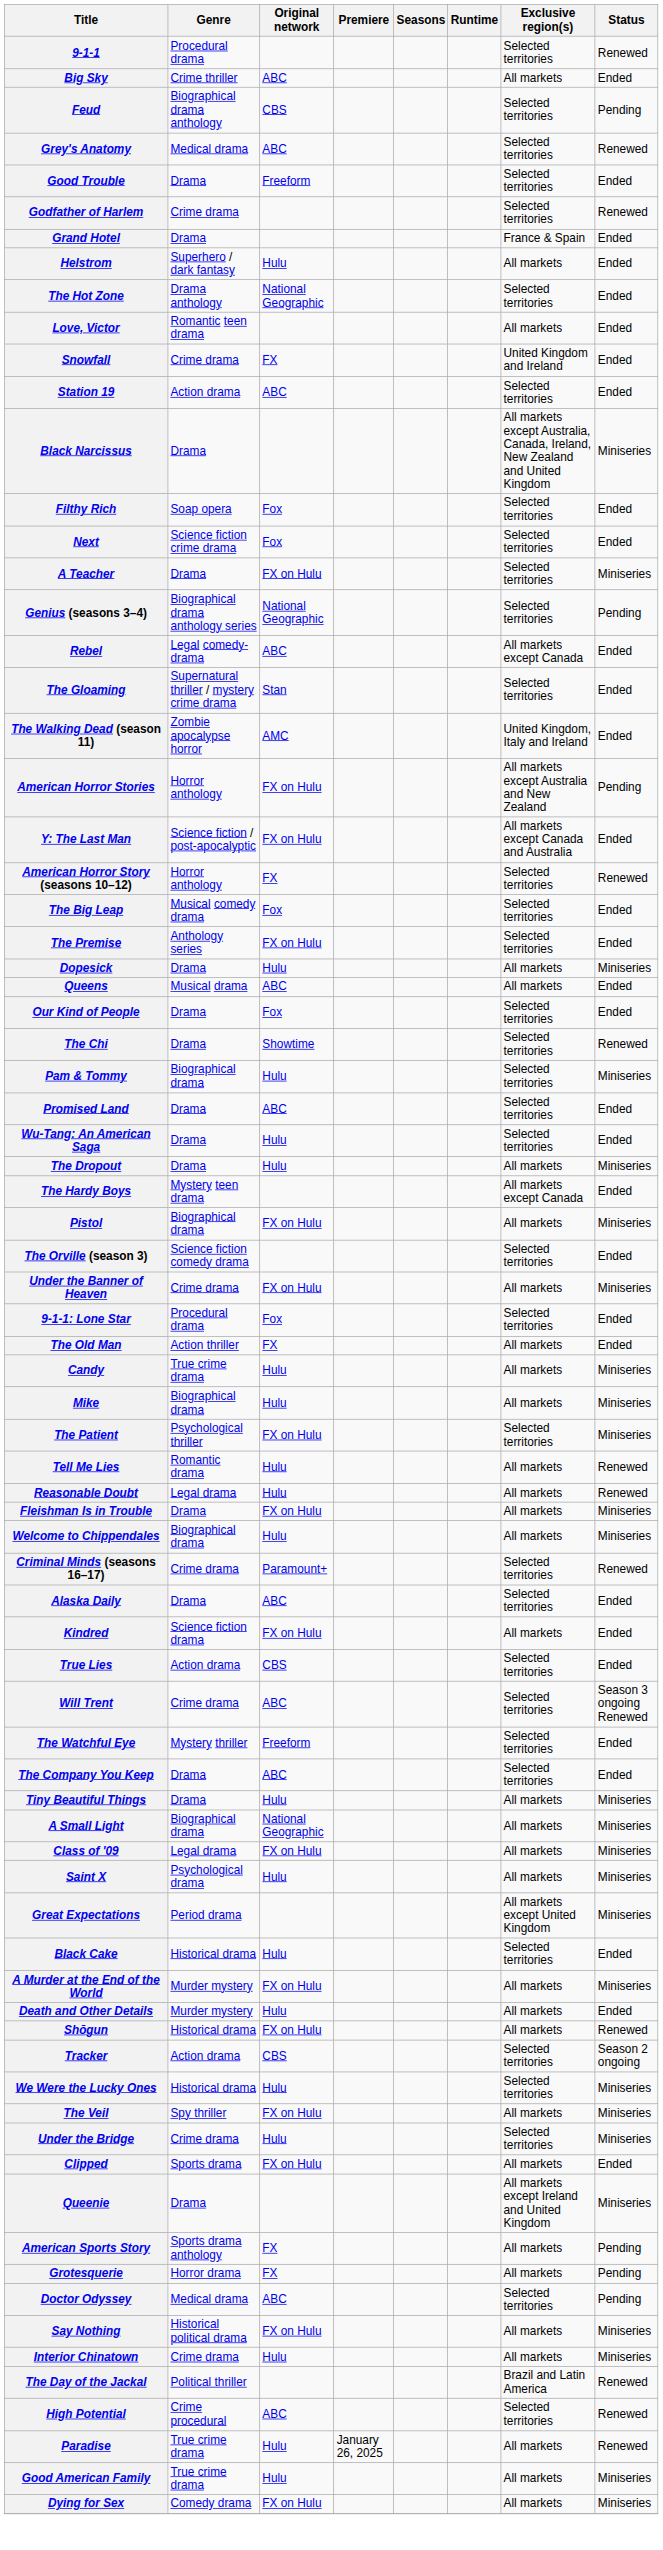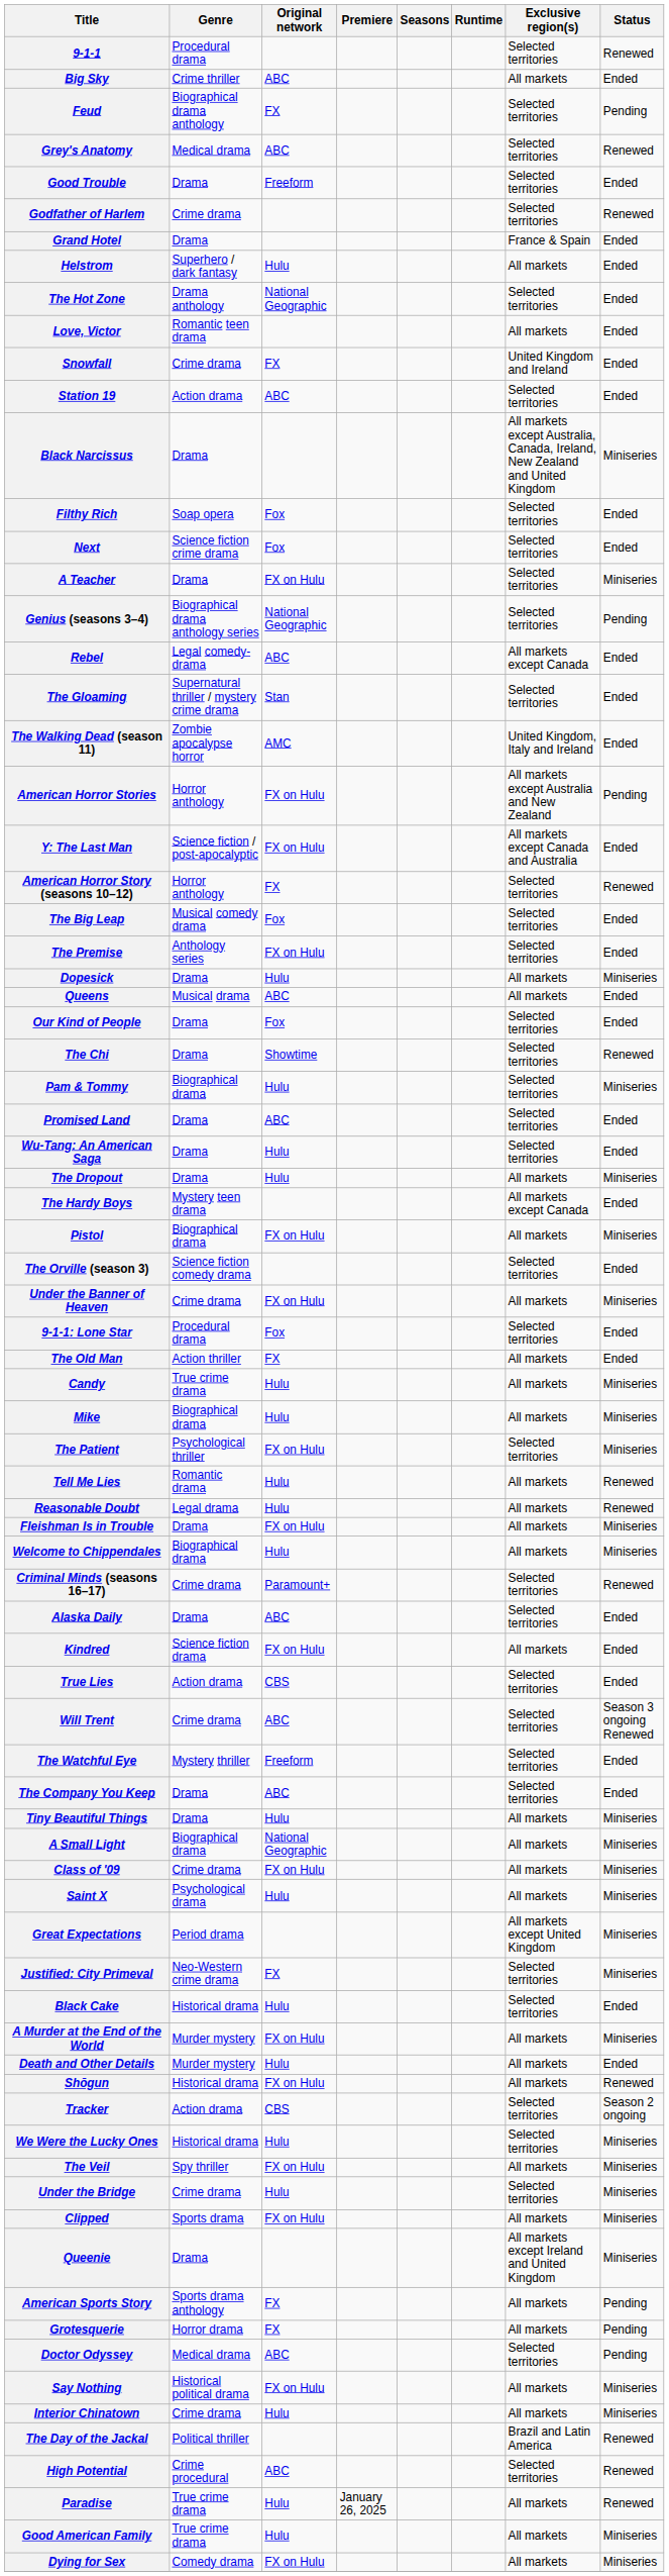 <table class="wikitable plainrowheaders sortable" style="width:100%;">
 <tr>
 <th style="width:25%;">Title</th>
 <th>Genre</th>
 <th>Original network</th>
 <th>Premiere</th>
 <th>Seasons</th>
 <th>Runtime</th>
 <th>Exclusive region(s)</th>
 <th>Status</th>
 </tr>
 <tr>
 <th scope="row"><em><a href='#'>9-1-1</a></em></th>
 <td><a href='#'>Procedural drama</a></td>
 <td></td>
 <td></td>
 <td></td>
 <td></td>
 <td>Selected territories</td>
 <td>Renewed</td>
 </tr>
 <tr>
 <th scope="row"><em><a href='#'>Big Sky</a></em></th>
 <td><a href='#'>Crime thriller</a></td>
 <td><a href='#'>ABC</a></td>
 <td></td>
 <td></td>
 <td></td>
 <td>All markets</td>
 <td>Ended</td>
 </tr>
 <tr>
 <th scope="row"><em><a href='#'>Feud</a></em></th>
 <td><a href='#'>Biographical drama</a> <a href='#'>anthology</a></td>
-<td><a href='#'>CBS</a></td>
+<td><a href='#'>FX</a></td>
 <td></td>
 <td></td>
 <td></td>
 <td>Selected territories</td>
 <td>Pending</td>
 </tr>
 <tr>
 <th scope="row"><em><a href='#'>Grey's Anatomy</a></em></th>
 <td><a href='#'>Medical drama</a></td>
 <td><a href='#'>ABC</a></td>
 <td></td>
 <td></td>
 <td></td>
 <td>Selected territories</td>
 <td>Renewed</td>
 </tr>
 <tr>
 <th scope="row"><em><a href='#'>Good Trouble</a></em></th>
 <td><a href='#'>Drama</a></td>
 <td><a href='#'>Freeform</a></td>
 <td></td>
 <td></td>
 <td></td>
 <td>Selected territories</td>
 <td>Ended</td>
 </tr>
 <tr>
 <th scope="row"><em><a href='#'>Godfather of Harlem</a></em></th>
 <td><a href='#'>Crime drama</a></td>
 <td></td>
 <td></td>
 <td></td>
 <td></td>
 <td>Selected territories</td>
 <td>Renewed</td>
 </tr>
 <tr>
 <th scope="row"><em><a href='#'>Grand Hotel</a></em></th>
 <td><a href='#'>Drama</a></td>
 <td></td>
 <td></td>
 <td></td>
 <td></td>
 <td>France & Spain</td>
 <td>Ended</td>
 </tr>
 <tr>
 <th scope="row"><em><a href='#'>Helstrom</a></em></th>
 <td><a href='#'>Superhero</a> / <a href='#'>dark fantasy</a></td>
 <td><a href='#'>Hulu</a></td>
 <td></td>
 <td></td>
 <td></td>
 <td>All markets</td>
 <td>Ended</td>
 </tr>
 <tr>
 <th scope="row"><em><a href='#'>The Hot Zone</a></em></th>
 <td><a href='#'>Drama</a> <a href='#'>anthology</a></td>
 <td><a href='#'>National Geographic</a></td>
 <td></td>
 <td></td>
 <td></td>
 <td>Selected territories</td>
 <td>Ended</td>
 </tr>
 <tr>
 <th scope="row"><em><a href='#'>Love, Victor</a></em></th>
 <td><a href='#'>Romantic</a> <a href='#'>teen drama</a></td>
 <td></td>
 <td></td>
 <td></td>
 <td></td>
 <td>All markets</td>
 <td>Ended</td>
 </tr>
 <tr>
 <th scope="row"><em><a href='#'>Snowfall</a></em></th>
 <td><a href='#'>Crime drama</a></td>
 <td><a href='#'>FX</a></td>
 <td></td>
 <td></td>
 <td></td>
 <td>United Kingdom and Ireland</td>
 <td>Ended</td>
 </tr>
 <tr>
 <th scope="row"><em><a href='#'>Station 19</a></em></th>
 <td><a href='#'>Action drama</a></td>
 <td><a href='#'>ABC</a></td>
 <td></td>
 <td></td>
 <td></td>
 <td>Selected territories</td>
 <td>Ended</td>
 </tr>
 <tr>
 <th scope="row"><em><a href='#'>Black Narcissus</a></em></th>
 <td><a href='#'>Drama</a></td>
 <td></td>
 <td></td>
 <td></td>
 <td></td>
 <td>All markets except Australia, Canada, Ireland, New Zealand and United Kingdom</td>
 <td>Miniseries</td>
 </tr>
 <tr>
 <th scope="row"><em><a href='#'>Filthy Rich</a></em></th>
 <td><a href='#'>Soap opera</a></td>
 <td><a href='#'>Fox</a></td>
 <td></td>
 <td></td>
 <td></td>
 <td>Selected territories</td>
 <td>Ended</td>
 </tr>
 <tr>
 <th scope="row"><em><a href='#'>Next</a></em></th>
 <td><a href='#'>Science fiction</a> <a href='#'>crime drama</a></td>
 <td><a href='#'>Fox</a></td>
 <td></td>
 <td></td>
 <td></td>
 <td>Selected territories</td>
 <td>Ended</td>
 </tr>
 <tr>
 <th scope="row"><em><a href='#'>A Teacher</a></em></th>
 <td><a href='#'>Drama</a></td>
 <td><a href='#'>FX on Hulu</a></td>
 <td></td>
 <td></td>
 <td></td>
 <td>Selected territories</td>
 <td>Miniseries</td>
 </tr>
 <tr>
 <th scope="row"><em><a href='#'>Genius</a></em> (seasons 3–4)</th>
 <td><a href='#'>Biographical drama</a> <a href='#'>anthology series</a></td>
 <td><a href='#'>National Geographic</a></td>
 <td></td>
 <td></td>
 <td></td>
 <td>Selected territories</td>
 <td>Pending</td>
 </tr>
 <tr>
 <th scope="row"><em><a href='#'>Rebel</a></em></th>
 <td><a href='#'>Legal</a> <a href='#'>comedy-drama</a></td>
 <td><a href='#'>ABC</a></td>
 <td></td>
 <td></td>
 <td></td>
 <td>All markets except Canada</td>
 <td>Ended</td>
 </tr>
 <tr>
 <th scope="row"><em><a href='#'>The Gloaming</a></em></th>
 <td><a href='#'>Supernatural thriller</a> / <a href='#'>mystery</a> <a href='#'>crime drama</a></td>
 <td><a href='#'>Stan</a></td>
 <td></td>
 <td></td>
 <td></td>
 <td>Selected territories</td>
 <td>Ended</td>
 </tr>
 <tr>
 <th scope="row"><em><a href='#'>The Walking Dead</a></em> (season 11)</th>
 <td><a href='#'>Zombie apocalypse</a> <a href='#'>horror</a></td>
 <td><a href='#'>AMC</a></td>
 <td></td>
 <td></td>
 <td></td>
 <td>United Kingdom, Italy and Ireland</td>
 <td>Ended</td>
 </tr>
 <tr>
 <th scope="row"><em><a href='#'>American Horror Stories</a></em></th>
 <td><a href='#'>Horror</a> <a href='#'>anthology</a></td>
 <td><a href='#'>FX on Hulu</a></td>
 <td></td>
 <td></td>
 <td></td>
 <td>All markets except Australia and New Zealand</td>
 <td>Pending</td>
 </tr>
 <tr>
 <th scope="row"><em><a href='#'>Y: The Last Man</a></em></th>
 <td><a href='#'>Science fiction</a> / <a href='#'>post-apocalyptic</a></td>
 <td><a href='#'>FX on Hulu</a></td>
 <td></td>
 <td></td>
 <td></td>
 <td>All markets except Canada and Australia</td>
 <td>Ended</td>
 </tr>
 <tr>
 <th scope="row"><em><a href='#'>American Horror Story</a></em> (seasons 10–12)</th>
 <td><a href='#'>Horror</a> <a href='#'>anthology</a></td>
 <td><a href='#'>FX</a></td>
 <td></td>
 <td></td>
 <td></td>
 <td>Selected territories</td>
 <td>Renewed</td>
 </tr>
 <tr>
 <th scope="row"><em><a href='#'>The Big Leap</a></em></th>
 <td><a href='#'>Musical</a> <a href='#'>comedy drama</a></td>
 <td><a href='#'>Fox</a></td>
 <td></td>
 <td></td>
 <td></td>
 <td>Selected territories</td>
 <td>Ended</td>
 </tr>
 <tr>
 <th scope="row"><em><a href='#'>The Premise</a></em></th>
 <td><a href='#'>Anthology series</a></td>
 <td><a href='#'>FX on Hulu</a></td>
 <td></td>
 <td></td>
 <td></td>
 <td>Selected territories</td>
 <td>Ended</td>
 </tr>
 <tr>
 <th scope="row"><em><a href='#'>Dopesick</a></em></th>
 <td><a href='#'>Drama</a></td>
 <td><a href='#'>Hulu</a></td>
 <td></td>
 <td></td>
 <td></td>
 <td>All markets</td>
 <td>Miniseries</td>
 </tr>
 <tr>
 <th scope="row"><em><a href='#'>Queens</a></em></th>
 <td><a href='#'>Musical</a> <a href='#'>drama</a></td>
 <td><a href='#'>ABC</a></td>
 <td></td>
 <td></td>
 <td></td>
 <td>All markets</td>
 <td>Ended</td>
 </tr>
 <tr>
 <th scope="row"><em><a href='#'>Our Kind of People</a></em></th>
 <td><a href='#'>Drama</a></td>
 <td><a href='#'>Fox</a></td>
 <td></td>
 <td></td>
 <td></td>
 <td>Selected territories</td>
 <td>Ended</td>
 </tr>
 <tr>
 <th scope="row"><em><a href='#'>The Chi</a></em></th>
 <td><a href='#'>Drama</a></td>
 <td><a href='#'>Showtime</a></td>
 <td></td>
 <td></td>
 <td></td>
 <td>Selected territories</td>
 <td>Renewed</td>
 </tr>
 <tr>
 <th scope="row"><em><a href='#'>Pam & Tommy</a></em></th>
 <td><a href='#'>Biographical drama</a></td>
 <td><a href='#'>Hulu</a></td>
 <td></td>
 <td></td>
 <td></td>
 <td>Selected territories</td>
 <td>Miniseries</td>
 </tr>
 <tr>
 <th scope="row"><em><a href='#'>Promised Land</a></em></th>
 <td><a href='#'>Drama</a></td>
 <td><a href='#'>ABC</a></td>
 <td></td>
 <td></td>
 <td></td>
 <td>Selected territories</td>
 <td>Ended</td>
 </tr>
 <tr>
 <th scope="row"><em><a href='#'>Wu-Tang: An American Saga</a></em></th>
 <td><a href='#'>Drama</a></td>
 <td><a href='#'>Hulu</a></td>
 <td></td>
 <td></td>
 <td></td>
 <td>Selected territories</td>
 <td>Ended</td>
 </tr>
 <tr>
 <th scope="row"><em><a href='#'>The Dropout</a></em></th>
 <td><a href='#'>Drama</a></td>
 <td><a href='#'>Hulu</a></td>
 <td></td>
 <td></td>
 <td></td>
 <td>All markets</td>
 <td>Miniseries</td>
 </tr>
 <tr>
 <th scope="row"><em><a href='#'>The Hardy Boys</a></em></th>
 <td><a href='#'>Mystery</a> <a href='#'>teen drama</a></td>
 <td></td>
 <td></td>
 <td></td>
 <td></td>
 <td>All markets except Canada</td>
 <td>Ended</td>
 </tr>
 <tr>
 <th scope="row"><em><a href='#'>Pistol</a></em></th>
 <td><a href='#'>Biographical drama</a></td>
 <td><a href='#'>FX on Hulu</a></td>
 <td></td>
 <td></td>
 <td></td>
 <td>All markets</td>
 <td>Miniseries</td>
 </tr>
 <tr>
 <th scope="row"><em><a href='#'>The Orville</a></em> (season 3)</th>
 <td><a href='#'>Science fiction</a> <a href='#'>comedy drama</a></td>
 <td></td>
 <td></td>
 <td></td>
 <td></td>
 <td>Selected territories</td>
 <td>Ended</td>
 </tr>
 <tr>
 <th scope="row"><em><a href='#'>Under the Banner of Heaven</a></em></th>
 <td><a href='#'>Crime drama</a></td>
 <td><a href='#'>FX on Hulu</a></td>
 <td></td>
 <td></td>
 <td></td>
 <td>All markets</td>
 <td>Miniseries</td>
 </tr>
 <tr>
 <th scope="row"><em><a href='#'>9-1-1: Lone Star</a></em></th>
 <td><a href='#'>Procedural drama</a></td>
 <td><a href='#'>Fox</a></td>
 <td></td>
 <td></td>
 <td></td>
 <td>Selected territories</td>
 <td>Ended</td>
 </tr>
 <tr>
 <th scope="row"><em><a href='#'>The Old Man</a></em></th>
 <td><a href='#'>Action thriller</a></td>
 <td><a href='#'>FX</a></td>
 <td></td>
 <td></td>
 <td></td>
 <td>All markets</td>
 <td>Ended</td>
 </tr>
 <tr>
 <th scope="row"><em><a href='#'>Candy</a></em></th>
 <td><a href='#'>True crime</a> <a href='#'>drama</a></td>
 <td><a href='#'>Hulu</a></td>
 <td></td>
 <td></td>
 <td></td>
 <td>All markets</td>
 <td>Miniseries</td>
 </tr>
 <tr>
 <th scope="row"><em><a href='#'>Mike</a></em></th>
 <td><a href='#'>Biographical drama</a></td>
 <td><a href='#'>Hulu</a></td>
 <td></td>
 <td></td>
 <td></td>
 <td>All markets</td>
 <td>Miniseries</td>
 </tr>
 <tr>
 <th scope="row"><em><a href='#'>The Patient</a></em></th>
 <td><a href='#'>Psychological thriller</a></td>
 <td><a href='#'>FX on Hulu</a></td>
 <td></td>
 <td></td>
 <td></td>
 <td>Selected territories</td>
 <td>Miniseries</td>
 </tr>
 <tr>
 <th scope="row"><em><a href='#'>Tell Me Lies</a></em></th>
 <td><a href='#'>Romantic drama</a></td>
 <td><a href='#'>Hulu</a></td>
 <td></td>
 <td></td>
 <td></td>
 <td>All markets</td>
 <td>Renewed</td>
 </tr>
 <tr>
 <th scope="row"><em><a href='#'>Reasonable Doubt</a></em></th>
 <td><a href='#'>Legal drama</a></td>
 <td><a href='#'>Hulu</a></td>
 <td></td>
 <td></td>
 <td></td>
 <td>All markets</td>
 <td>Renewed</td>
 </tr>
 <tr>
 <th scope="row"><em><a href='#'>Fleishman Is in Trouble</a></em></th>
 <td><a href='#'>Drama</a></td>
 <td><a href='#'>FX on Hulu</a></td>
 <td></td>
 <td></td>
 <td></td>
 <td>All markets</td>
 <td>Miniseries</td>
 </tr>
 <tr>
 <th scope="row"><em><a href='#'>Welcome to Chippendales</a></em></th>
 <td><a href='#'>Biographical drama</a></td>
 <td><a href='#'>Hulu</a></td>
 <td></td>
 <td></td>
 <td></td>
 <td>All markets</td>
 <td>Miniseries</td>
 </tr>
 <tr>
 <th scope="row"><em><a href='#'>Criminal Minds</a></em> (seasons 16–17)</th>
 <td><a href='#'>Crime drama</a></td>
 <td><a href='#'>Paramount+</a></td>
 <td></td>
 <td></td>
 <td></td>
 <td>Selected territories</td>
 <td>Renewed</td>
 </tr>
 <tr>
 <th scope="row"><em><a href='#'>Alaska Daily</a></em></th>
 <td><a href='#'>Drama</a></td>
 <td><a href='#'>ABC</a></td>
 <td></td>
 <td></td>
 <td></td>
 <td>Selected territories</td>
 <td>Ended</td>
 </tr>
 <tr>
 <th scope="row"><em><a href='#'>Kindred</a></em></th>
 <td><a href='#'>Science fiction</a> <a href='#'>drama</a></td>
 <td><a href='#'>FX on Hulu</a></td>
 <td></td>
 <td></td>
 <td></td>
 <td>All markets</td>
 <td>Ended</td>
 </tr>
 <tr>
 <th scope="row"><em><a href='#'>True Lies</a></em></th>
 <td><a href='#'>Action drama</a></td>
 <td><a href='#'>CBS</a></td>
 <td></td>
 <td></td>
 <td></td>
 <td>Selected territories</td>
 <td>Ended</td>
 </tr>
 <tr>
 <th scope="row"><em><a href='#'>Will Trent</a></em></th>
 <td><a href='#'>Crime drama</a></td>
 <td><a href='#'>ABC</a></td>
 <td></td>
 <td></td>
 <td></td>
 <td>Selected territories</td>
 <td>Season 3 ongoing<br>Renewed</td>
 </tr>
 <tr>
 <th scope="row"><em><a href='#'>The Watchful Eye</a></em></th>
 <td><a href='#'>Mystery</a> <a href='#'>thriller</a></td>
 <td><a href='#'>Freeform</a></td>
 <td></td>
 <td></td>
 <td></td>
 <td>Selected territories</td>
 <td>Ended</td>
 </tr>
 <tr>
 <th scope="row"><em><a href='#'>The Company You Keep</a></em></th>
 <td><a href='#'>Drama</a></td>
 <td><a href='#'>ABC</a></td>
 <td></td>
 <td></td>
 <td></td>
 <td>Selected territories</td>
 <td>Ended</td>
 </tr>
 <tr>
 <th scope="row"><em><a href='#'>Tiny Beautiful Things</a></em></th>
 <td><a href='#'>Drama</a></td>
 <td><a href='#'>Hulu</a></td>
 <td></td>
 <td></td>
 <td></td>
 <td>All markets</td>
 <td>Miniseries</td>
 </tr>
 <tr>
 <th scope="row"><em><a href='#'>A Small Light</a></em></th>
 <td><a href='#'>Biographical</a> <a href='#'>drama</a></td>
 <td><a href='#'>National Geographic</a></td>
 <td></td>
 <td></td>
 <td></td>
 <td>All markets</td>
 <td>Miniseries</td>
 </tr>
 <tr>
 <th scope="row"><em><a href='#'>Class of '09</a></em></th>
-<td><a href='#'>Legal drama</a></td>
+<td><a href='#'>Crime drama</a></td>
 <td><a href='#'>FX on Hulu</a></td>
 <td></td>
 <td></td>
 <td></td>
 <td>All markets</td>
 <td>Miniseries</td>
 </tr>
 <tr>
 <th scope="row"><em><a href='#'>Saint X</a></em></th>
 <td><a href='#'>Psychological</a> <a href='#'>drama</a></td>
 <td><a href='#'>Hulu</a></td>
 <td></td>
 <td></td>
 <td></td>
 <td>All markets</td>
 <td>Miniseries</td>
 </tr>
 <tr>
 <th scope="row"><em><a href='#'>Great Expectations</a></em></th>
 <td><a href='#'>Period drama</a></td>
 <td></td>
 <td></td>
 <td></td>
 <td></td>
 <td>All markets except United Kingdom</td>
+<td>Miniseries</td>
+</tr>
+<tr>
+<th scope="row"><em><a href='#'>Justified: City Primeval</a></em></th>
+<td><a href='#'>Neo-Western</a> <a href='#'>crime drama</a></td>
+<td><a href='#'>FX</a></td>
+<td></td>
+<td></td>
+<td></td>
+<td>Selected territories</td>
 <td>Miniseries</td>
 </tr>
 <tr>
 <th scope="row"><em><a href='#'>Black Cake</a></em></th>
 <td><a href='#'>Historical drama</a></td>
 <td><a href='#'>Hulu</a></td>
 <td></td>
 <td></td>
 <td></td>
 <td>Selected territories</td>
 <td>Ended</td>
 </tr>
 <tr>
 <th scope="row"><em><a href='#'>A Murder at the End of the World</a></em></th>
 <td><a href='#'>Murder mystery</a></td>
 <td><a href='#'>FX on Hulu</a></td>
 <td></td>
 <td></td>
 <td></td>
 <td>All markets</td>
 <td>Miniseries</td>
 </tr>
 <tr>
 <th scope="row"><em><a href='#'>Death and Other Details</a></em></th>
 <td><a href='#'>Murder mystery</a></td>
 <td><a href='#'>Hulu</a></td>
 <td></td>
 <td></td>
 <td></td>
 <td>All markets</td>
 <td>Ended</td>
 </tr>
 <tr>
 <th scope="row"><em><a href='#'>Shōgun</a></em></th>
 <td><a href='#'>Historical drama</a></td>
 <td><a href='#'>FX on Hulu</a></td>
 <td></td>
 <td></td>
 <td></td>
 <td>All markets</td>
 <td>Renewed</td>
 </tr>
 <tr>
 <th scope="row"><em><a href='#'>Tracker</a></em></th>
 <td><a href='#'>Action drama</a></td>
 <td><a href='#'>CBS</a></td>
 <td></td>
 <td></td>
 <td></td>
 <td>Selected territories</td>
 <td>Season 2 ongoing</td>
 </tr>
 <tr>
 <th scope="row"><em><a href='#'>We Were the Lucky Ones</a></em></th>
 <td><a href='#'>Historical drama</a></td>
 <td><a href='#'>Hulu</a></td>
 <td></td>
 <td></td>
 <td></td>
 <td>Selected territories</td>
 <td>Miniseries</td>
 </tr>
 <tr>
 <th scope="row"><em><a href='#'>The Veil</a></em></th>
 <td><a href='#'>Spy thriller</a></td>
 <td><a href='#'>FX on Hulu</a></td>
 <td></td>
 <td></td>
 <td></td>
 <td>All markets</td>
 <td>Miniseries</td>
 </tr>
 <tr>
 <th scope="row"><em><a href='#'>Under the Bridge</a></em></th>
 <td><a href='#'>Crime drama</a></td>
 <td><a href='#'>Hulu</a></td>
 <td></td>
 <td></td>
 <td></td>
 <td>Selected territories</td>
 <td>Miniseries</td>
 </tr>
 <tr>
 <th scope="row"><em><a href='#'>Clipped</a></em></th>
 <td><a href='#'>Sports drama</a></td>
 <td><a href='#'>FX on Hulu</a></td>
 <td></td>
 <td></td>
 <td></td>
 <td>All markets</td>
-<td>Ended</td>
+<td>Miniseries</td>
 </tr>
 <tr>
 <th scope="row"><em><a href='#'>Queenie</a></em></th>
 <td><a href='#'>Drama</a></td>
 <td></td>
 <td></td>
 <td></td>
 <td></td>
 <td>All markets except Ireland and United Kingdom</td>
 <td>Miniseries</td>
 </tr>
 <tr>
 <th scope="row"><em><a href='#'>American Sports Story</a></em></th>
 <td><a href='#'>Sports drama</a> <a href='#'>anthology</a></td>
 <td><a href='#'>FX</a></td>
 <td></td>
 <td></td>
 <td></td>
 <td>All markets</td>
 <td>Pending</td>
 </tr>
 <tr>
 <th scope="row"><em><a href='#'>Grotesquerie</a></em></th>
 <td><a href='#'>Horror drama</a></td>
 <td><a href='#'>FX</a></td>
 <td></td>
 <td></td>
 <td></td>
 <td>All markets</td>
 <td>Pending</td>
 </tr>
 <tr>
 <th scope="row"><em><a href='#'>Doctor Odyssey</a></em></th>
 <td><a href='#'>Medical drama</a></td>
 <td><a href='#'>ABC</a></td>
 <td></td>
 <td></td>
 <td></td>
 <td>Selected territories</td>
 <td>Pending</td>
 </tr>
 <tr>
 <th scope="row"><em><a href='#'>Say Nothing</a></em></th>
 <td><a href='#'>Historical</a> <a href='#'>political drama</a></td>
 <td><a href='#'>FX on Hulu</a></td>
 <td></td>
 <td></td>
 <td></td>
 <td>All markets</td>
 <td>Miniseries</td>
 </tr>
 <tr>
 <th scope="row"><em><a href='#'>Interior Chinatown</a></em></th>
 <td><a href='#'>Crime drama</a></td>
 <td><a href='#'>Hulu</a></td>
 <td></td>
 <td></td>
 <td></td>
 <td>All markets</td>
 <td>Miniseries</td>
 </tr>
 <tr>
 <th scope="row"><em><a href='#'>The Day of the Jackal</a></em></th>
 <td><a href='#'>Political thriller</a></td>
 <td></td>
 <td></td>
 <td></td>
 <td></td>
 <td>Brazil and Latin America</td>
 <td>Renewed</td>
 </tr>
 <tr>
 <th scope="row"><em><a href='#'>High Potential</a></em></th>
 <td><a href='#'>Crime procedural</a></td>
 <td><a href='#'>ABC</a></td>
 <td></td>
 <td></td>
 <td></td>
 <td>Selected territories</td>
 <td>Renewed</td>
 </tr>
 <tr>
 <th scope="row"><em><a href='#'>Paradise</a></em></th>
 <td><a href='#'>True crime</a> <a href='#'>drama</a></td>
 <td><a href='#'>Hulu</a></td>
 <td>January 26, 2025</td>
 <td></td>
 <td></td>
 <td>All markets</td>
 <td>Renewed</td>
 </tr>
 <tr>
 <th scope="row"><em><a href='#'>Good American Family</a></em></th>
 <td><a href='#'>True crime</a> <a href='#'>drama</a></td>
 <td><a href='#'>Hulu</a></td>
 <td></td>
 <td></td>
 <td></td>
 <td>All markets</td>
 <td>Miniseries</td>
 </tr>
 <tr>
 <th scope="row"><em><a href='#'>Dying for Sex</a></em></th>
 <td><a href='#'>Comedy drama</a></td>
 <td><a href='#'>FX on Hulu</a></td>
 <td></td>
 <td></td>
 <td></td>
 <td>All markets</td>
 <td>Miniseries</td>
 </tr>
 <tr>
 </tr>
 </table>
